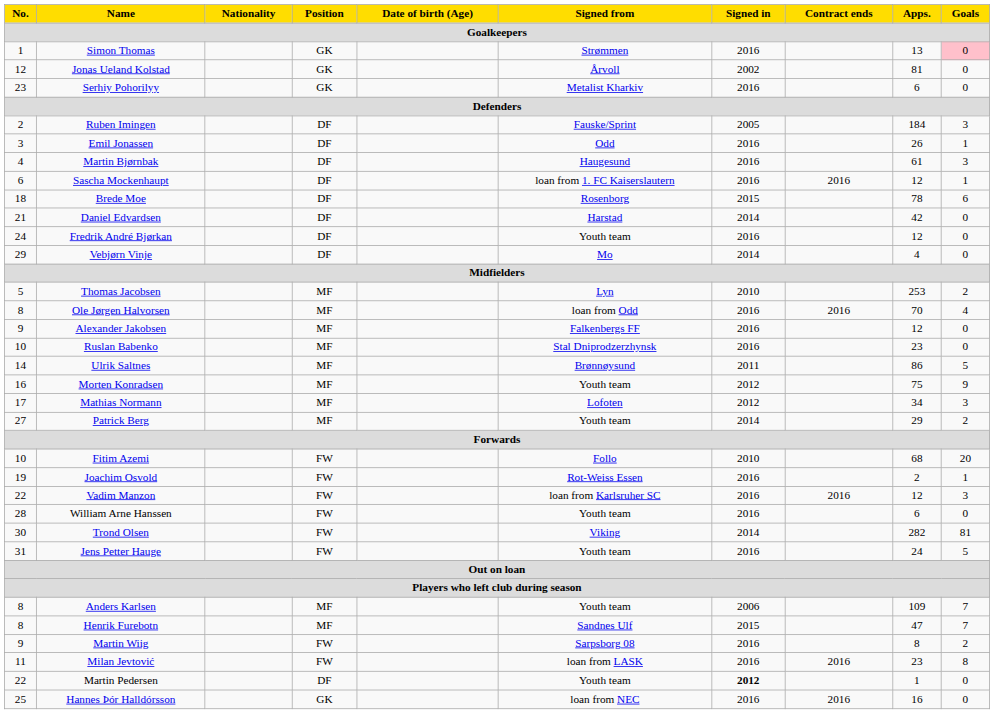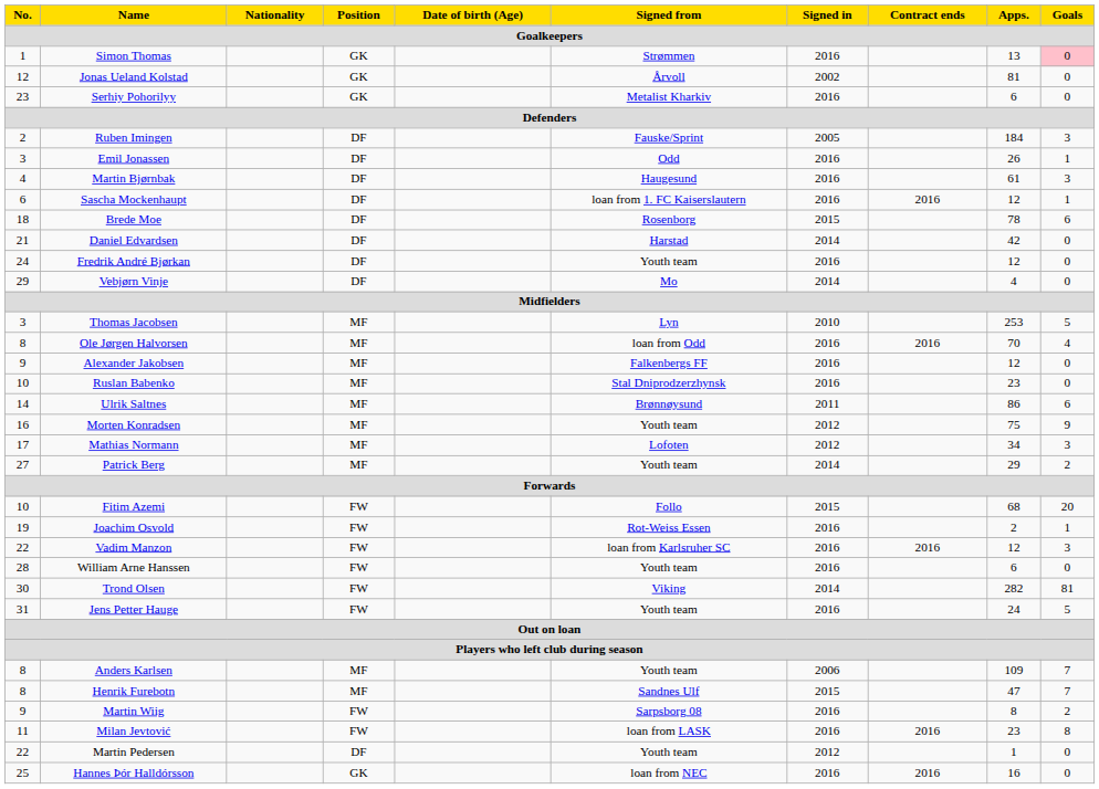 <table class="wikitable"  style="text-align:center; font-size:90%; width:100%;">
 <tr>
 <th style="background:#FFDD00; color:black; text-align:center;">No.</th>
 <th style="background:#FFDD00; color:black; text-align:center;">Name</th>
 <th style="background:#FFDD00; color:black; text-align:center;">Nationality</th>
 <th style="background:#FFDD00; color:black; text-align:center;">Position</th>
 <th style="background:#FFDD00; color:black; text-align:center;">Date of birth (Age)</th>
 <th style="background:#FFDD00; color:black; text-align:center;">Signed from</th>
 <th style="background:#FFDD00; color:black; text-align:center;">Signed in</th>
 <th style="background:#FFDD00; color:black; text-align:center;">Contract ends</th>
 <th style="background:#FFDD00; color:black; text-align:center;">Apps.</th>
 <th style="background:#FFDD00; color:black; text-align:center;">Goals</th>
 </tr>
 <tr>
 <th colspan="11"  style="background:#dcdcdc; text-align:center;">Goalkeepers</th>
 </tr>
 <tr>
 <td>1</td>
 <td><a href='#'>Simon Thomas</a></td>
 <td></td>
 <td>GK</td>
 <td></td>
 <td><a href='#'>Strømmen</a></td>
 <td>2016</td>
 <td></td>
 <td>13</td>
 <td style="background: pink;">0</td>
 </tr>
 <tr>
 <td>12</td>
 <td><a href='#'>Jonas Ueland Kolstad</a></td>
 <td></td>
 <td>GK</td>
 <td></td>
 <td><a href='#'>Årvoll</a></td>
 <td>2002</td>
 <td></td>
 <td>81</td>
 <td>0</td>
 </tr>
 <tr>
 <td>23</td>
 <td><a href='#'>Serhiy Pohorilyy</a></td>
 <td></td>
 <td>GK</td>
 <td></td>
 <td><a href='#'>Metalist Kharkiv</a></td>
 <td>2016</td>
 <td></td>
 <td>6</td>
 <td>0</td>
 </tr>
 <tr>
 <th colspan="11"  style="background:#dcdcdc; text-align:center;">Defenders</th>
 </tr>
 <tr>
 <td>2</td>
 <td><a href='#'>Ruben Imingen</a></td>
 <td></td>
 <td>DF</td>
 <td></td>
 <td><a href='#'>Fauske/Sprint</a></td>
 <td>2005</td>
 <td></td>
 <td>184</td>
 <td>3</td>
 </tr>
 <tr>
 <td>3</td>
 <td><a href='#'>Emil Jonassen</a></td>
 <td></td>
 <td>DF</td>
 <td></td>
 <td><a href='#'>Odd</a></td>
 <td>2016</td>
 <td></td>
 <td>26</td>
 <td>1</td>
 </tr>
 <tr>
 <td>4</td>
 <td><a href='#'>Martin Bjørnbak</a></td>
 <td></td>
 <td>DF</td>
 <td></td>
 <td><a href='#'>Haugesund</a></td>
 <td>2016</td>
 <td></td>
 <td>61</td>
 <td>3</td>
 </tr>
 <tr>
 <td>6</td>
 <td><a href='#'>Sascha Mockenhaupt</a></td>
 <td></td>
 <td>DF</td>
 <td></td>
 <td>loan from <a href='#'>1. FC Kaiserslautern</a></td>
 <td>2016</td>
 <td>2016</td>
 <td>12</td>
 <td>1</td>
 </tr>
 <tr>
 <td>18</td>
 <td><a href='#'>Brede Moe</a></td>
 <td></td>
 <td>DF</td>
 <td></td>
 <td><a href='#'>Rosenborg</a></td>
 <td>2015</td>
 <td></td>
 <td>78</td>
 <td>6</td>
 </tr>
 <tr>
 <td>21</td>
 <td><a href='#'>Daniel Edvardsen</a></td>
 <td></td>
 <td>DF</td>
 <td></td>
 <td><a href='#'>Harstad</a></td>
 <td>2014</td>
 <td></td>
 <td>42</td>
 <td>0</td>
 </tr>
 <tr>
 <td>24</td>
 <td><a href='#'>Fredrik André Bjørkan</a></td>
 <td></td>
 <td>DF</td>
 <td></td>
 <td>Youth team</td>
 <td>2016</td>
 <td></td>
 <td>12</td>
 <td>0</td>
 </tr>
 <tr>
 <td>29</td>
 <td><a href='#'>Vebjørn Vinje</a></td>
 <td></td>
 <td>DF</td>
 <td></td>
 <td><a href='#'>Mo</a></td>
 <td>2014</td>
 <td></td>
 <td>4</td>
 <td>0</td>
 </tr>
 <tr>
 <th colspan="11"  style="background:#dcdcdc; text-align:center;">Midfielders</th>
 </tr>
 <tr>
-<td>5</td>
+<td>3</td>
 <td><a href='#'>Thomas Jacobsen</a></td>
 <td></td>
 <td>MF</td>
 <td></td>
 <td><a href='#'>Lyn</a></td>
 <td>2010</td>
 <td></td>
 <td>253</td>
-<td>2</td>
+<td>5</td>
 </tr>
 <tr>
 <td>8</td>
 <td><a href='#'>Ole Jørgen Halvorsen</a></td>
 <td></td>
 <td>MF</td>
 <td></td>
 <td>loan from <a href='#'>Odd</a></td>
 <td>2016</td>
 <td>2016</td>
 <td>70</td>
 <td>4</td>
 </tr>
 <tr>
 <td>9</td>
 <td><a href='#'>Alexander Jakobsen</a></td>
 <td></td>
 <td>MF</td>
 <td></td>
 <td><a href='#'>Falkenbergs FF</a></td>
 <td>2016</td>
 <td></td>
 <td>12</td>
 <td>0</td>
 </tr>
 <tr>
 <td>10</td>
 <td><a href='#'>Ruslan Babenko</a></td>
 <td></td>
 <td>MF</td>
 <td></td>
 <td><a href='#'>Stal Dniprodzerzhynsk</a></td>
 <td>2016</td>
 <td></td>
 <td>23</td>
 <td>0</td>
 </tr>
 <tr>
 <td>14</td>
 <td><a href='#'>Ulrik Saltnes</a></td>
 <td></td>
 <td>MF</td>
 <td></td>
 <td><a href='#'>Brønnøysund</a></td>
 <td>2011</td>
 <td></td>
 <td>86</td>
-<td>5</td>
+<td>6</td>
 </tr>
 <tr>
 <td>16</td>
 <td><a href='#'>Morten Konradsen</a></td>
 <td></td>
 <td>MF</td>
 <td></td>
 <td>Youth team</td>
 <td>2012</td>
 <td></td>
 <td>75</td>
 <td>9</td>
 </tr>
 <tr>
 <td>17</td>
 <td><a href='#'>Mathias Normann</a></td>
 <td></td>
 <td>MF</td>
 <td></td>
 <td><a href='#'>Lofoten</a></td>
 <td>2012</td>
 <td></td>
 <td>34</td>
 <td>3</td>
 </tr>
 <tr>
 <td>27</td>
 <td><a href='#'>Patrick Berg</a></td>
 <td></td>
 <td>MF</td>
 <td></td>
 <td>Youth team</td>
 <td>2014</td>
 <td></td>
 <td>29</td>
 <td>2</td>
 </tr>
 <tr>
 <th colspan="11"  style="background:#dcdcdc; text-align:center;">Forwards</th>
 </tr>
 <tr>
 <td>10</td>
 <td><a href='#'>Fitim Azemi</a></td>
 <td></td>
 <td>FW</td>
 <td></td>
 <td><a href='#'>Follo</a></td>
-<td>2010</td>
+<td>2015</td>
 <td></td>
 <td>68</td>
 <td>20</td>
 </tr>
 <tr>
 <td>19</td>
 <td><a href='#'>Joachim Osvold</a></td>
 <td></td>
 <td>FW</td>
 <td></td>
 <td><a href='#'>Rot-Weiss Essen</a></td>
 <td>2016</td>
 <td></td>
 <td>2</td>
 <td>1</td>
 </tr>
 <tr>
 <td>22</td>
 <td><a href='#'>Vadim Manzon</a></td>
 <td></td>
 <td>FW</td>
 <td></td>
 <td>loan from <a href='#'>Karlsruher SC</a></td>
 <td>2016</td>
 <td>2016</td>
 <td>12</td>
 <td>3</td>
 </tr>
 <tr>
 <td>28</td>
 <td>William Arne Hanssen</td>
 <td></td>
 <td>FW</td>
 <td></td>
 <td>Youth team</td>
 <td>2016</td>
 <td></td>
 <td>6</td>
 <td>0</td>
 </tr>
 <tr>
 <td>30</td>
 <td><a href='#'>Trond Olsen</a></td>
 <td></td>
 <td>FW</td>
 <td></td>
 <td><a href='#'>Viking</a></td>
 <td>2014</td>
 <td></td>
 <td>282</td>
 <td>81</td>
 </tr>
 <tr>
 <td>31</td>
 <td><a href='#'>Jens Petter Hauge</a></td>
 <td></td>
 <td>FW</td>
 <td></td>
 <td>Youth team</td>
 <td>2016</td>
 <td></td>
 <td>24</td>
 <td>5</td>
 </tr>
 <tr>
 <th colspan="11"  style="background:#dcdcdc; text-align:center;">Out on loan</th>
 </tr>
 <tr>
 <th colspan="11"  style="background:#dcdcdc; text-align:center;">Players who left club during season</th>
 </tr>
 <tr>
 <td>8</td>
 <td><a href='#'>Anders Karlsen</a></td>
 <td></td>
 <td>MF</td>
 <td></td>
 <td>Youth team</td>
 <td>2006</td>
 <td></td>
 <td>109</td>
 <td>7</td>
 </tr>
 <tr>
 <td>8</td>
 <td><a href='#'>Henrik Furebotn</a></td>
 <td></td>
 <td>MF</td>
 <td></td>
 <td><a href='#'>Sandnes Ulf</a></td>
 <td>2015</td>
 <td></td>
 <td>47</td>
 <td>7</td>
 </tr>
 <tr>
 <td>9</td>
 <td><a href='#'>Martin Wiig</a></td>
 <td></td>
 <td>FW</td>
 <td></td>
 <td><a href='#'>Sarpsborg 08</a></td>
 <td>2016</td>
 <td></td>
 <td>8</td>
 <td>2</td>
 </tr>
 <tr>
 <td>11</td>
 <td><a href='#'>Milan Jevtović</a></td>
 <td></td>
 <td>FW</td>
 <td></td>
 <td>loan from <a href='#'>LASK</a></td>
 <td>2016</td>
 <td>2016</td>
 <td>23</td>
 <td>8</td>
 </tr>
 <tr>
 <td>22</td>
 <td>Martin Pedersen</td>
 <td></td>
 <td>DF</td>
 <td></td>
 <td>Youth team</td>
-<td><strong>2012</strong></td>
+<td>2012</td>
 <td></td>
 <td>1</td>
 <td>0</td>
 </tr>
 <tr>
 <td>25</td>
 <td><a href='#'>Hannes Þór Halldórsson</a></td>
 <td></td>
 <td>GK</td>
 <td></td>
 <td>loan from <a href='#'>NEC</a></td>
 <td>2016</td>
 <td>2016</td>
 <td>16</td>
 <td>0</td>
 </tr>
 </table>
